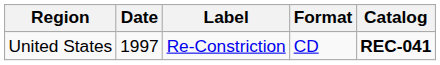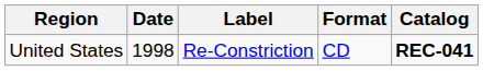 <table class="wikitable">
 <tr>
 <th>Region</th>
 <th>Date</th>
 <th>Label</th>
 <th>Format</th>
 <th>Catalog</th>
 </tr>
 <tr>
 <td>United States</td>
-<td>1997</td>
+<td>1998</td>
 <td><a href='#'>Re-Constriction</a></td>
 <td><a href='#'>CD</a></td>
 <td><strong>REC-041</strong></td>
 </tr>
 </table>
